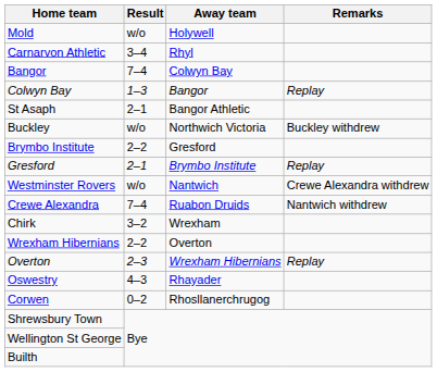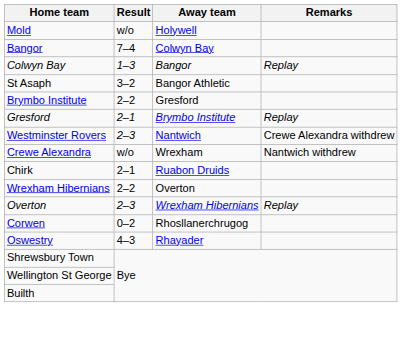 <table class="wikitable">
 <tr>
 <th>Home team</th>
 <th>Result</th>
 <th>Away team</th>
 <th>Remarks</th>
 </tr>
 <tr>
 <td><a href='#'>Mold</a></td>
 <td>w/o</td>
 <td><a href='#'>Holywell</a></td>
-<td></td>
-</tr>
-<tr>
-<td><a href='#'>Carnarvon Athletic</a></td>
-<td>3–4</td>
-<td><a href='#'>Rhyl</a></td>
 <td></td>
 </tr>
 <tr>
 <td><a href='#'>Bangor</a></td>
 <td>7–4</td>
 <td><a href='#'>Colwyn Bay</a></td>
 <td></td>
 </tr>
 <tr>
 <td><em>Colwyn Bay</em></td>
 <td><em>1–3</em></td>
 <td><em>Bangor</em></td>
 <td><em>Replay</em></td>
 </tr>
 <tr>
 <td>St Asaph</td>
-<td>2–1</td>
+<td>3–2</td>
 <td>Bangor Athletic</td>
 <td></td>
-</tr>
-<tr>
-<td>Buckley</td>
-<td>w/o</td>
-<td>Northwich Victoria</td>
-<td>Buckley withdrew</td>
 </tr>
 <tr>
 <td><a href='#'>Brymbo Institute</a></td>
 <td>2–2</td>
 <td>Gresford</td>
 <td></td>
 </tr>
 <tr>
 <td><em>Gresford</em></td>
 <td><em>2–1</em></td>
 <td><em><a href='#'>Brymbo Institute</a></em></td>
 <td><em>Replay</em></td>
 </tr>
 <tr>
 <td><a href='#'>Westminster Rovers</a></td>
-<td>w/o</td>
+<td><em>2–3</em></td>
 <td><a href='#'>Nantwich</a></td>
 <td>Crewe Alexandra withdrew</td>
 </tr>
 <tr>
 <td><a href='#'>Crewe Alexandra</a></td>
-<td>7–4</td>
-<td><a href='#'>Ruabon Druids</a></td>
+<td>w/o</td>
+<td>Wrexham</td>
 <td>Nantwich withdrew</td>
 </tr>
 <tr>
 <td>Chirk</td>
-<td>3–2</td>
-<td>Wrexham</td>
+<td>2–1</td>
+<td><a href='#'>Ruabon Druids</a></td>
 <td></td>
 </tr>
 <tr>
 <td><a href='#'>Wrexham Hibernians</a></td>
 <td>2–2</td>
 <td>Overton</td>
 <td></td>
 </tr>
 <tr>
 <td><em>Overton</em></td>
 <td><em>2–3</em></td>
 <td><em><a href='#'>Wrexham Hibernians</a></em></td>
 <td><em>Replay</em></td>
 </tr>
 <tr>
+<td><a href='#'>Corwen</a></td>
+<td>0–2</td>
+<td>Rhosllanerchrugog</td>
+<td></td>
+</tr>
+<tr>
 <td><a href='#'>Oswestry</a></td>
 <td>4–3</td>
 <td><a href='#'>Rhayader</a></td>
-<td></td>
-</tr>
-<tr>
-<td><a href='#'>Corwen</a></td>
-<td>0–2</td>
-<td>Rhosllanerchrugog</td>
 <td></td>
 </tr>
 <tr>
 <td>Shrewsbury Town</td>
 <td colspan="3" rowspan="3">Bye</td>
 </tr>
 <tr>
 <td>Wellington St George</td>
 </tr>
 <tr>
 <td>Builth</td>
 </tr>
 </table>
